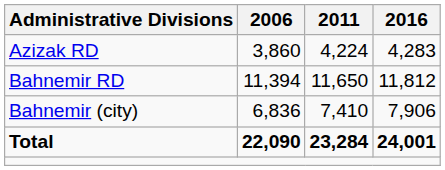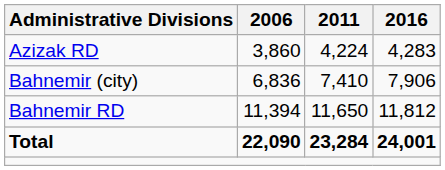 <table class="wikitable">
 <tr>
 <th>Administrative Divisions</th>
 <th>2006</th>
 <th>2011</th>
 <th>2016</th>
 </tr>
 <tr>
 <td><a href='#'>Azizak RD</a></td>
 <td style="text-align: right;">3,860</td>
 <td style="text-align: right;">4,224</td>
 <td style="text-align: right;">4,283</td>
 </tr>
 <tr>
+<td><a href='#'>Bahnemir</a> (city)</td>
+<td style="text-align: right;">6,836</td>
+<td style="text-align: right;">7,410</td>
+<td style="text-align: right;">7,906</td>
+</tr>
+<tr>
 <td><a href='#'>Bahnemir RD</a></td>
 <td style="text-align: right;">11,394</td>
 <td style="text-align: right;">11,650</td>
 <td style="text-align: right;">11,812</td>
-</tr>
-<tr>
-<td><a href='#'>Bahnemir</a> (city)</td>
-<td style="text-align: right;">6,836</td>
-<td style="text-align: right;">7,410</td>
-<td style="text-align: right;">7,906</td>
 </tr>
 <tr>
 <td><strong>Total</strong></td>
 <td style="text-align: right;"><strong>22,090</strong></td>
 <td style="text-align: right;"><strong>23,284</strong></td>
 <td style="text-align: right;"><strong>24,001</strong></td>
 </tr>
 <tr>
 <td colspan=4></td>
 </tr>
 </table>
